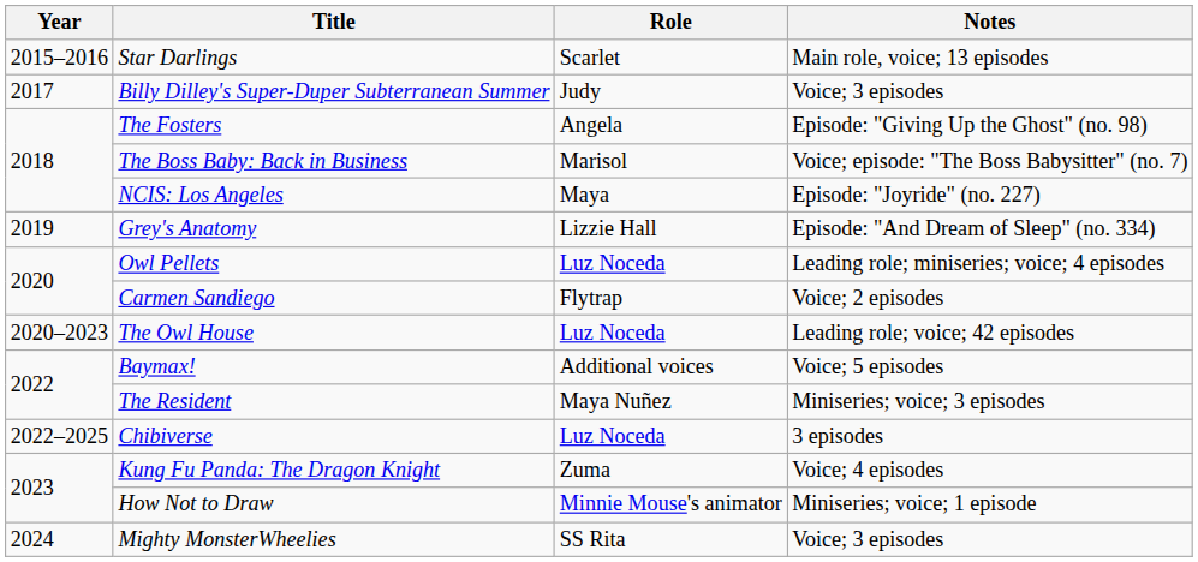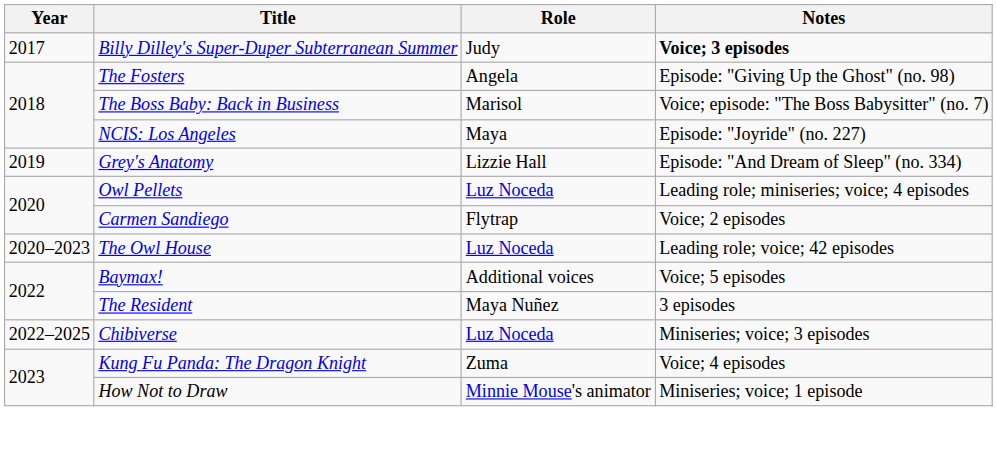 <table class="wikitable sortable">
 <tr>
 <th>Year</th>
 <th>Title</th>
 <th>Role</th>
 <th class="unsortable">Notes</th>
 </tr>
 <tr>
-<td>2015–2016</td>
-<td><em>Star Darlings</em></td>
-<td>Scarlet</td>
-<td>Main role, voice; 13 episodes</td>
-</tr>
-<tr>
 <td>2017</td>
 <td><em><a href='#'>Billy Dilley's Super-Duper Subterranean Summer</a></em></td>
 <td>Judy</td>
-<td>Voice; 3 episodes</td>
+<td><strong>Voice; 3 episodes</strong></td>
 </tr>
 <tr>
 <td rowspan=3>2018</td>
 <td><em><a href='#'>The Fosters</a></em></td>
 <td>Angela</td>
 <td>Episode: "Giving Up the Ghost" (no. 98)</td>
 </tr>
 <tr>
 <td><em><a href='#'>The Boss Baby: Back in Business</a></em></td>
 <td>Marisol</td>
 <td>Voice; episode: "The Boss Babysitter" (no. 7)</td>
 </tr>
 <tr>
 <td><em><a href='#'>NCIS: Los Angeles</a></em></td>
 <td>Maya</td>
 <td>Episode: "Joyride" (no. 227)</td>
 </tr>
 <tr>
 <td>2019</td>
 <td><em><a href='#'>Grey's Anatomy</a></em></td>
 <td>Lizzie Hall</td>
 <td>Episode: "And Dream of Sleep" (no. 334)</td>
 </tr>
 <tr>
 <td rowspan=2>2020</td>
 <td><em><a href='#'>Owl Pellets</a></em></td>
 <td><a href='#'>Luz Noceda</a></td>
 <td>Leading role; miniseries; voice; 4 episodes</td>
 </tr>
 <tr>
 <td><em><a href='#'>Carmen Sandiego</a></em></td>
 <td>Flytrap</td>
 <td>Voice; 2 episodes</td>
 </tr>
 <tr>
 <td>2020–2023</td>
 <td><em><a href='#'>The Owl House</a></em></td>
 <td><a href='#'>Luz Noceda</a></td>
 <td>Leading role; voice; 42 episodes</td>
 </tr>
 <tr>
 <td rowspan=2>2022</td>
 <td><em><a href='#'>Baymax!</a></em></td>
 <td>Additional voices</td>
 <td>Voice; 5 episodes</td>
 </tr>
 <tr>
 <td><em><a href='#'>The Resident</a></em></td>
 <td>Maya Nuñez</td>
-<td>Miniseries; voice; 3 episodes</td>
+<td>3 episodes</td>
 </tr>
 <tr>
 <td>2022–2025</td>
 <td><em><a href='#'>Chibiverse</a></em></td>
 <td><a href='#'>Luz Noceda</a></td>
-<td>3 episodes</td>
+<td>Miniseries; voice; 3 episodes</td>
 </tr>
 <tr>
 <td rowspan=2>2023</td>
 <td><em><a href='#'>Kung Fu Panda: The Dragon Knight</a></em></td>
 <td>Zuma</td>
 <td>Voice; 4 episodes</td>
 </tr>
 <tr>
 <td><em>How Not to Draw</em></td>
 <td><a href='#'>Minnie Mouse</a>'s animator</td>
 <td>Miniseries; voice; 1 episode</td>
 </tr>
-<tr>
-<td>2024</td>
-<td><em>Mighty MonsterWheelies</em></td>
-<td>SS Rita</td>
-<td>Voice; 3 episodes</td>
-</tr>
 </table>
